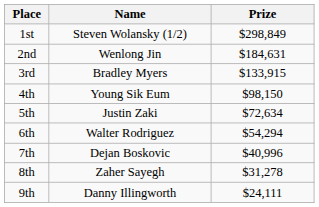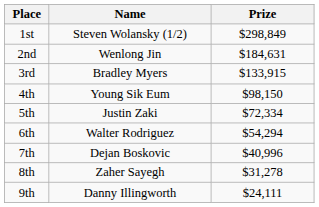 <table class="wikitable">
 <tr>
 <th width="50">Place</th>
 <th width="200">Name</th>
 <th width="125">Prize</th>
 </tr>
 <tr>
 <td align = "center">1st</td>
 <td align = "center">Steven Wolansky (1/2)</td>
 <td align = "center">$298,849</td>
 </tr>
 <tr>
 <td align = "center">2nd</td>
 <td align = "center">Wenlong Jin</td>
 <td align = "center">$184,631</td>
 </tr>
 <tr>
 <td align = "center">3rd</td>
 <td align = "center">Bradley Myers</td>
 <td align = "center">$133,915</td>
 </tr>
 <tr>
 <td align = "center">4th</td>
 <td align = "center">Young Sik Eum</td>
 <td align = "center">$98,150</td>
 </tr>
 <tr>
 <td align = "center">5th</td>
 <td align = "center">Justin Zaki</td>
-<td align = "center">$72,634</td>
+<td align = "center">$72,334</td>
 </tr>
 <tr>
 <td align = "center">6th</td>
 <td align = "center">Walter Rodriguez</td>
 <td align = "center">$54,294</td>
 </tr>
 <tr>
 <td align = "center">7th</td>
 <td align = "center">Dejan Boskovic</td>
 <td align = "center">$40,996</td>
 </tr>
 <tr>
 <td align = "center">8th</td>
 <td align = "center">Zaher Sayegh</td>
 <td align = "center">$31,278</td>
 </tr>
 <tr>
 <td align = "center">9th</td>
 <td align = "center">Danny Illingworth</td>
 <td align = "center">$24,111</td>
 </tr>
 </table>
